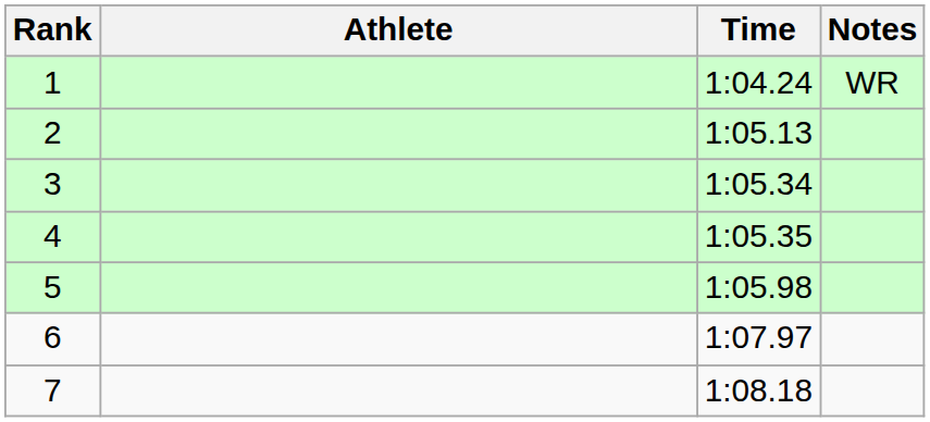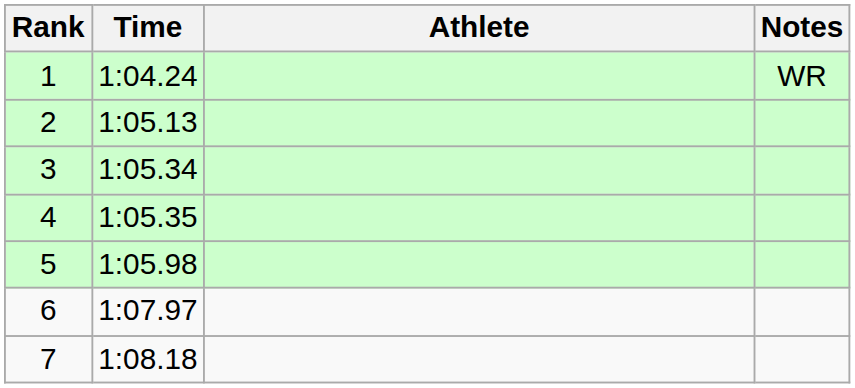 <table class="wikitable" style="text-align:center">
 <tr>
 <th>Rank</th>
+<th>Time</th>
 <th Style="width:18em">Athlete</th>
-<th>Time</th>
 <th>Notes</th>
 </tr>
 <tr style="background:#cfc">
 <td>1</td>
+<td>1:04.24</td>
 <td style="text-align:left"></td>
-<td>1:04.24</td>
 <td>WR</td>
 </tr>
 <tr style="background:#cfc">
 <td>2</td>
+<td>1:05.13</td>
 <td style="text-align:left"></td>
-<td>1:05.13</td>
 <td></td>
 </tr>
 <tr style="background:#cfc">
 <td>3</td>
+<td>1:05.34</td>
 <td style="text-align:left"></td>
-<td>1:05.34</td>
 <td></td>
 </tr>
 <tr style="background:#cfc">
 <td>4</td>
+<td>1:05.35</td>
 <td style="text-align:left"></td>
-<td>1:05.35</td>
 <td></td>
 </tr>
 <tr style="background:#cfc">
 <td>5</td>
+<td>1:05.98</td>
 <td style="text-align:left"></td>
-<td>1:05.98</td>
 <td></td>
 </tr>
 <tr>
 <td>6</td>
+<td>1:07.97</td>
 <td style="text-align:left"></td>
-<td>1:07.97</td>
 <td></td>
 </tr>
 <tr>
 <td>7</td>
+<td>1:08.18</td>
 <td style="text-align:left"></td>
-<td>1:08.18</td>
 <td></td>
 </tr>
 </table>
